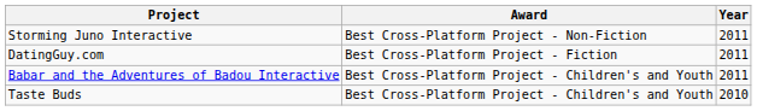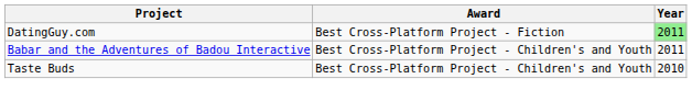 <table class="wikitable">
 <tr>
 <th>Project</th>
 <th>Award</th>
 <th>Year</th>
 </tr>
 <tr>
-<td>Storming Juno Interactive</td>
-<td>Best Cross-Platform Project - Non-Fiction</td>
-<td>2011</td>
-</tr>
-<tr>
 <td>DatingGuy.com</td>
 <td>Best Cross-Platform Project - Fiction</td>
-<td>2011</td>
+<td style="background: lightgreen;">2011</td>
 </tr>
 <tr>
 <td><a href='#'>Babar and the Adventures of Badou Interactive</a></td>
 <td>Best Cross-Platform Project - Children's and Youth</td>
 <td>2011</td>
 </tr>
 <tr>
 <td>Taste Buds</td>
 <td>Best Cross-Platform Project - Children's and Youth</td>
 <td>2010</td>
 </tr>
 </table>
